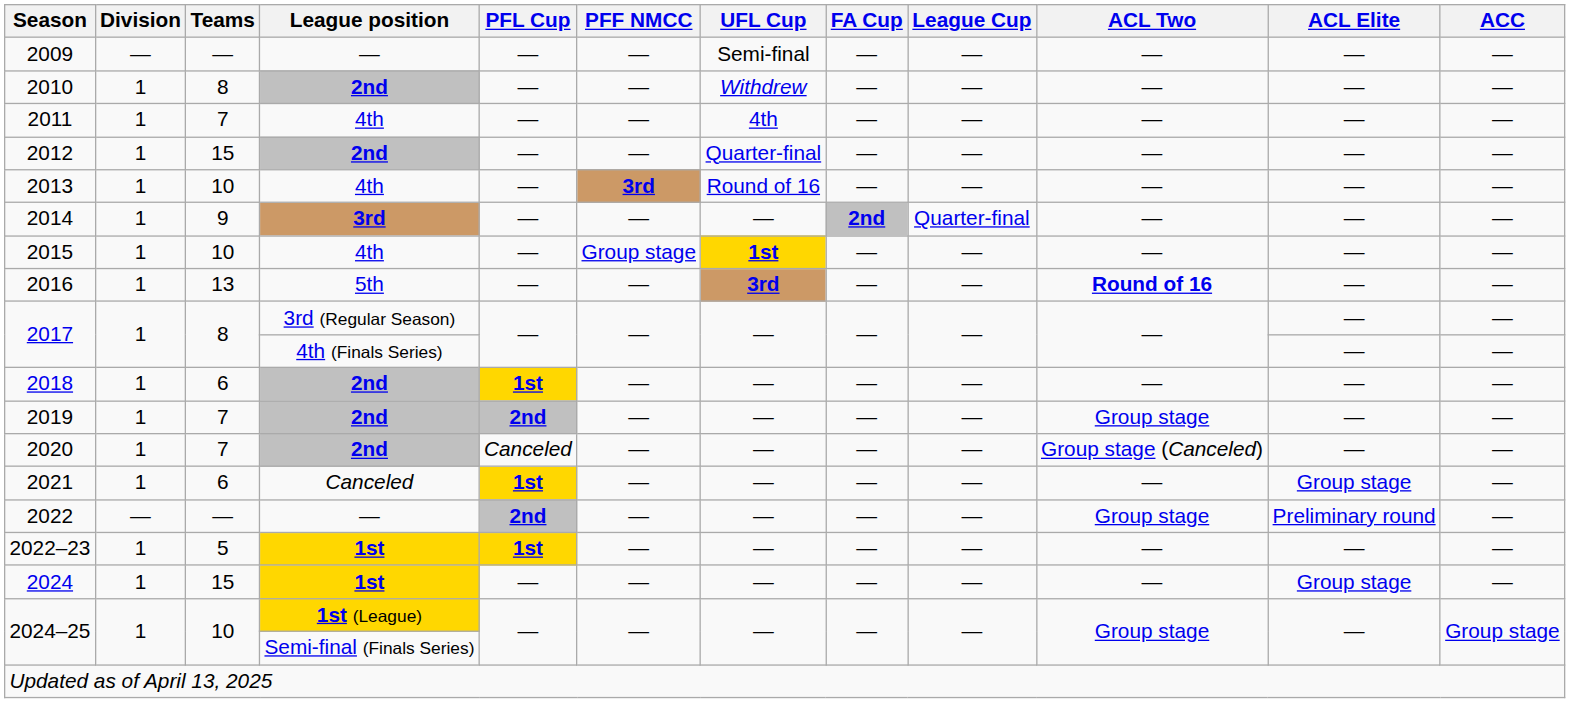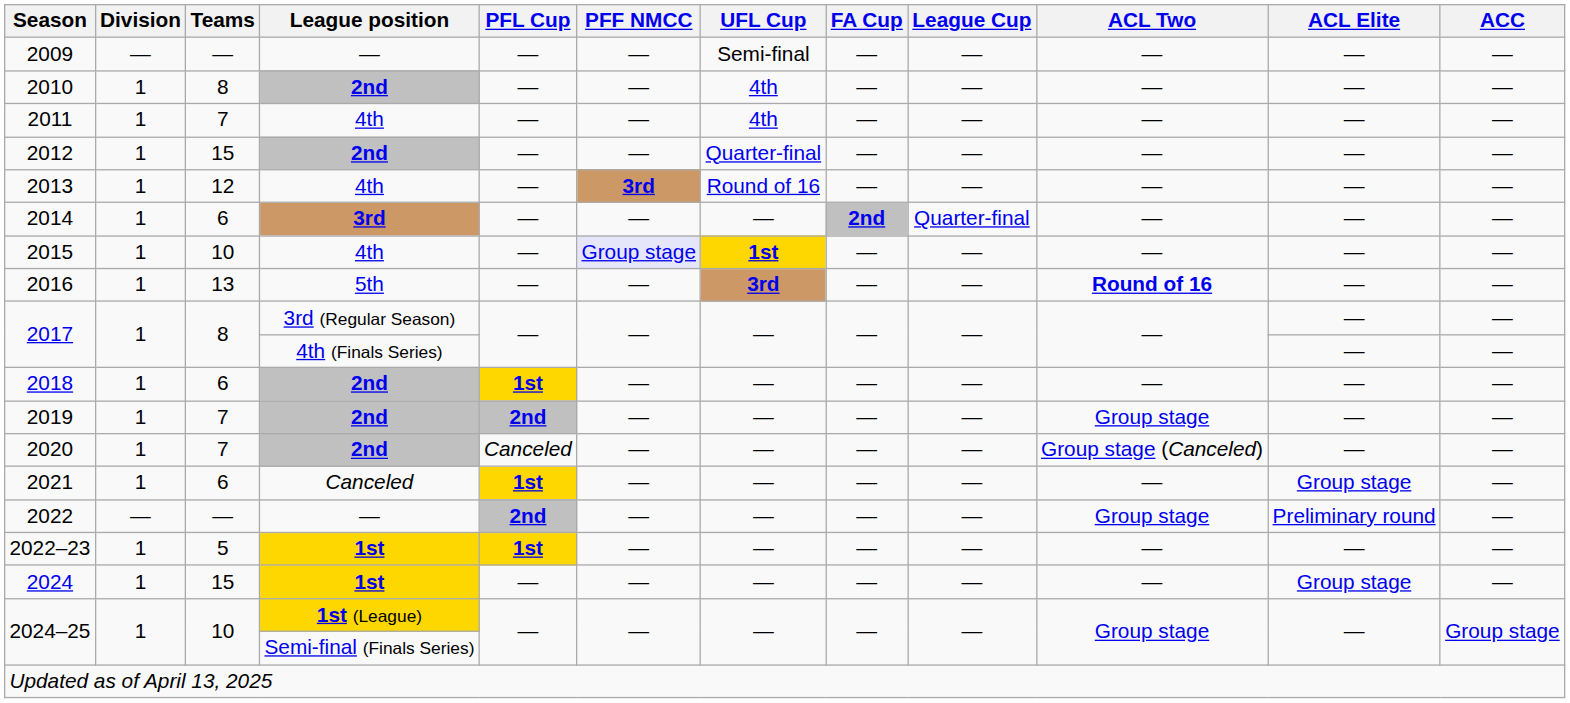 <table class="wikitable" style="text-align: center">
 <tr bgcolor="#efefef">
 <th>Season</th>
 <th>Division</th>
 <th>Teams</th>
 <th>League position</th>
 <th><a href='#'>PFL Cup</a></th>
 <th><a href='#'>PFF NMCC</a></th>
 <th><a href='#'>UFL Cup</a></th>
 <th><a href='#'>FA Cup</a></th>
 <th><a href='#'>League Cup</a></th>
 <th><a href='#'>ACL Two</a></th>
 <th><a href='#'>ACL Elite</a></th>
 <th><a href='#'>ACC</a></th>
 </tr>
 <tr>
 <td>2009</td>
 <td>—</td>
 <td>—</td>
 <td>—</td>
 <td>—</td>
 <td>—</td>
 <td>Semi-final</td>
 <td>—</td>
 <td>—</td>
 <td>—</td>
 <td>—</td>
 <td>—</td>
 </tr>
 <tr>
 <td>2010</td>
 <td>1</td>
 <td>8</td>
 <td bgcolor=silver><strong><a href='#'>2nd</a></strong></td>
 <td>—</td>
 <td>—</td>
-<td><em><a href='#'>Withdrew</a></em></td>
+<td><a href='#'>4th</a></td>
 <td>—</td>
 <td>—</td>
 <td>—</td>
 <td>—</td>
 <td>—</td>
 </tr>
 <tr>
 <td>2011</td>
 <td>1</td>
 <td>7</td>
 <td><a href='#'>4th</a></td>
 <td>—</td>
 <td>—</td>
 <td><a href='#'>4th</a></td>
 <td>—</td>
 <td>—</td>
 <td>—</td>
 <td>—</td>
 <td>—</td>
 </tr>
 <tr>
 <td>2012</td>
 <td>1</td>
 <td>15</td>
 <td bgcolor=silver><strong><a href='#'>2nd</a></strong></td>
 <td>—</td>
 <td>—</td>
 <td><a href='#'>Quarter-final</a></td>
 <td>—</td>
 <td>—</td>
 <td>—</td>
 <td>—</td>
 <td>—</td>
 </tr>
 <tr>
 <td>2013</td>
 <td>1</td>
-<td>10</td>
+<td>12</td>
 <td><a href='#'>4th</a></td>
 <td>—</td>
 <td bgcolor=#c96><strong><a href='#'>3rd</a></strong></td>
 <td><a href='#'>Round of 16</a></td>
 <td>—</td>
 <td>—</td>
 <td>—</td>
 <td>—</td>
 <td>—</td>
 </tr>
 <tr>
 <td>2014</td>
 <td>1</td>
-<td>9</td>
+<td>6</td>
 <td bgcolor=#c96><strong><a href='#'>3rd</a></strong></td>
 <td>—</td>
 <td>—</td>
 <td>—</td>
 <td bgcolor=silver><strong><a href='#'>2nd</a></strong></td>
 <td><a href='#'>Quarter-final</a></td>
 <td>—</td>
 <td>—</td>
 <td>—</td>
 </tr>
 <tr>
 <td>2015</td>
 <td>1</td>
 <td>10</td>
 <td><a href='#'>4th</a></td>
 <td>—</td>
-<td><a href='#'>Group stage</a></td>
+<td style="background: lavender;"><a href='#'>Group stage</a></td>
 <td bgcolor=gold><strong><a href='#'>1st</a></strong></td>
 <td>—</td>
 <td>—</td>
 <td>—</td>
 <td>—</td>
 <td>—</td>
 </tr>
 <tr>
 <td>2016</td>
 <td>1</td>
 <td>13</td>
 <td><a href='#'>5th</a></td>
 <td>—</td>
 <td>—</td>
 <td bgcolor=#c96><strong><a href='#'>3rd</a></strong></td>
 <td>—</td>
 <td>—</td>
 <td><strong><a href='#'>Round of 16</a></strong></td>
 <td>—</td>
 <td>—</td>
 </tr>
 <tr>
 <td rowspan=2><a href='#'>2017</a></td>
 <td rowspan=2>1</td>
 <td rowspan=2>8</td>
 <td><a href='#'>3rd</a> <small>(Regular Season)</small></td>
 <td rowspan=2>—</td>
 <td rowspan=2>—</td>
 <td rowspan=2>—</td>
 <td rowspan=2>—</td>
 <td rowspan=2>—</td>
 <td rowspan=2>—</td>
 <td>—</td>
 <td>—</td>
 </tr>
 <tr>
 <td><a href='#'>4th</a> <small>(Finals Series)</small></td>
 <td>—</td>
 <td>—</td>
 </tr>
 <tr>
 <td><a href='#'>2018</a></td>
 <td>1</td>
 <td>6</td>
 <td bgcolor=silver><strong><a href='#'>2nd</a></strong></td>
 <td bgcolor=gold><strong><a href='#'>1st</a></strong></td>
 <td>—</td>
 <td>—</td>
 <td>—</td>
 <td>—</td>
 <td>—</td>
 <td>—</td>
 <td>—</td>
 </tr>
 <tr>
 <td>2019</td>
 <td>1</td>
 <td>7</td>
 <td bgcolor=silver><strong><a href='#'>2nd</a></strong></td>
 <td bgcolor=silver><strong><a href='#'>2nd</a></strong></td>
 <td>—</td>
 <td>—</td>
 <td>—</td>
 <td>—</td>
 <td><a href='#'>Group stage</a></td>
 <td>—</td>
 <td>—</td>
 </tr>
 <tr>
 <td>2020</td>
 <td>1</td>
 <td>7</td>
 <td bgcolor=silver><strong><a href='#'>2nd</a></strong></td>
 <td><em>Canceled</em></td>
 <td>—</td>
 <td>—</td>
 <td>—</td>
 <td>—</td>
 <td><a href='#'>Group stage</a> (<em>Canceled</em>)</td>
 <td>—</td>
 <td>—</td>
 </tr>
 <tr>
 <td>2021</td>
 <td>1</td>
 <td>6</td>
 <td><em>Canceled</em></td>
 <td bgcolor=gold><strong><a href='#'>1st</a></strong></td>
 <td>—</td>
 <td>—</td>
 <td>—</td>
 <td>—</td>
 <td>—</td>
 <td><a href='#'>Group stage</a></td>
 <td>—</td>
 </tr>
 <tr>
 <td>2022</td>
 <td>—</td>
 <td>—</td>
 <td>—</td>
 <td bgcolor=silver><strong><a href='#'>2nd</a></strong></td>
 <td>—</td>
 <td>—</td>
 <td>—</td>
 <td>—</td>
 <td><a href='#'>Group stage</a></td>
 <td><a href='#'>Preliminary round</a></td>
 <td>—</td>
 </tr>
 <tr>
 <td>2022–23</td>
 <td>1</td>
 <td>5</td>
 <td Bgcolor=gold><strong><a href='#'>1st</a></strong></td>
 <td Bgcolor=gold><strong><a href='#'>1st</a></strong></td>
 <td>—</td>
 <td>—</td>
 <td>—</td>
 <td>—</td>
 <td>—</td>
 <td>—</td>
 <td>—</td>
 </tr>
 <tr>
 <td><a href='#'>2024</a></td>
 <td>1</td>
 <td>15</td>
 <td Bgcolor=gold><strong><a href='#'>1st</a></strong></td>
 <td>—</td>
 <td>—</td>
 <td>—</td>
 <td>—</td>
 <td>—</td>
 <td>—</td>
 <td><a href='#'>Group stage</a></td>
 <td>—</td>
 </tr>
 <tr>
 <td rowspan=2>2024–25</td>
 <td rowspan=2>1</td>
 <td rowspan=2>10</td>
 <td Bgcolor=gold><strong><a href='#'>1st</a></strong> <small>(League)</small></td>
 <td rowspan=2>—</td>
 <td rowspan=2>—</td>
 <td rowspan=2>—</td>
 <td rowspan=2>—</td>
 <td rowspan=2>—</td>
 <td rowspan=2><a href='#'>Group stage</a></td>
 <td rowspan=2>—</td>
 <td rowspan=2><a href='#'>Group stage</a></td>
 </tr>
 <tr>
 <td><a href='#'>Semi-final</a> <small>(Finals Series)</small></td>
 </tr>
 <tr>
 <td colspan="12" align="left"><em>Updated as of April 13, 2025</em></td>
 </tr>
 </table>
